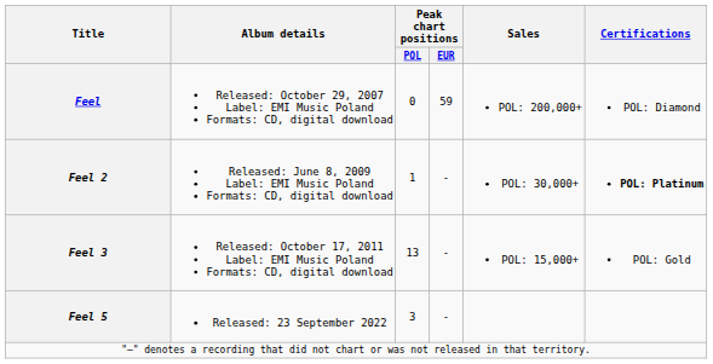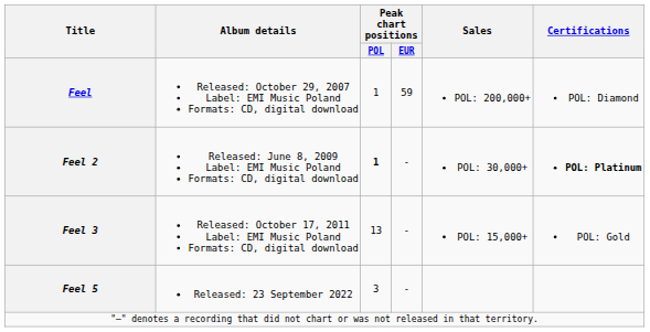 <table class="wikitable plainrowheaders" style="text-align:center;">
 <tr>
 <th scope="col" rowspan="2" style="width:15em;">Title</th>
 <th scope="col" rowspan="2">Album details</th>
 <th scope="col" colspan="2">Peak chart positions</th>
 <th scope="col" rowspan="2">Sales</th>
 <th scope="col" rowspan="2"><a href='#'>Certifications</a></th>
 </tr>
 <tr>
 <th scope="col" style="width:3em;font-size:90%;"><a href='#'>POL</a><br></th>
 <th scope="col" style="width:3em;font-size:90%;"><a href='#'>EUR</a><br></th>
 </tr>
 <tr>
 <th scope="row"><em><a href='#'>Feel</a></em></th>
 <td><br><ul><li>Released: October 29, 2007</li><li>Label: EMI Music Poland</li><li>Formats: CD, digital download</li></ul></td>
-<td>0</td>
+<td>1</td>
 <td>59</td>
 <td><br><ul><li>POL: 200,000+ </li></ul></td>
 <td><br><ul><li>POL: Diamond</li></ul></td>
 </tr>
 <tr>
 <th scope="row"><em>Feel 2</em></th>
 <td><br><ul><li>Released: June 8, 2009</li><li>Label: EMI Music Poland</li><li>Formats: CD, digital download</li></ul></td>
-<td>1</td>
+<td><strong>1</strong></td>
 <td>-</td>
 <td><br><ul><li>POL: 30,000+</li></ul></td>
 <td><strong><br><ul><li>POL: Platinum</li></ul></strong></td>
 </tr>
 <tr>
 <th scope="row"><em>Feel 3</em></th>
 <td><br><ul><li>Released: October 17, 2011</li><li>Label: EMI Music Poland</li><li>Formats: CD, digital download</li></ul></td>
 <td>13</td>
 <td>-</td>
 <td><br><ul><li>POL: 15,000+</li></ul></td>
 <td><br><ul><li>POL: Gold</li></ul></td>
 </tr>
 <tr>
 <th scope="row"><em>Feel 5</em></th>
 <td><br><ul><li>Released: 23 September 2022</li></ul></td>
 <td>3</td>
 <td>-</td>
 <td></td>
 <td></td>
 </tr>
 <tr>
 <td colspan="10" style="font-size:90%">"—" denotes a recording that did not chart or was not released in that territory.</td>
 </tr>
 </table>
